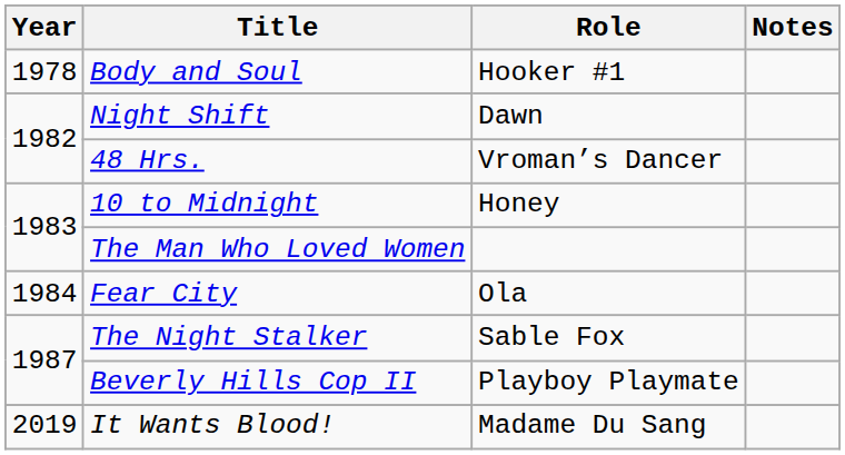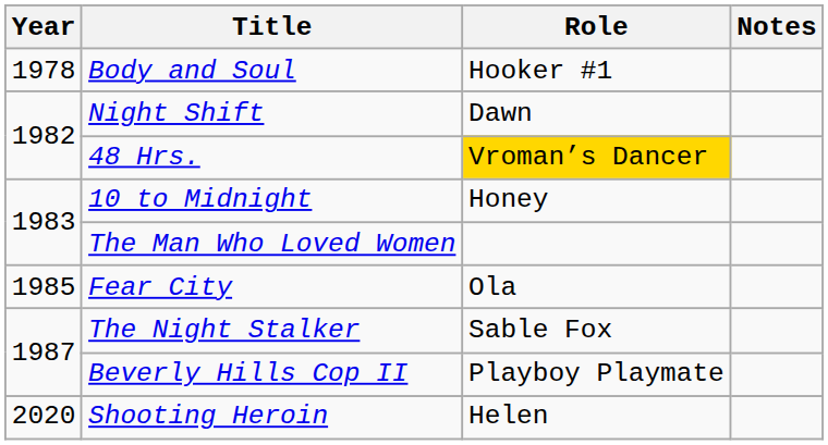 <table class="wikitable sortable">
 <tr>
 <th>Year</th>
 <th>Title</th>
 <th>Role</th>
 <th>Notes</th>
 </tr>
 <tr>
 <td>1978</td>
 <td><em><a href='#'>Body and Soul</a></em></td>
 <td>Hooker #1</td>
 <td></td>
 </tr>
 <tr>
 <td rowspan="2">1982</td>
 <td><em><a href='#'>Night Shift</a></em></td>
 <td>Dawn</td>
 <td></td>
 </tr>
 <tr>
 <td><em><a href='#'>48 Hrs.</a></em></td>
-<td>Vroman’s Dancer</td>
+<td style="background: gold;">Vroman’s Dancer</td>
 <td></td>
 </tr>
 <tr>
 <td rowspan="2">1983</td>
 <td><em><a href='#'>10 to Midnight</a></em></td>
 <td>Honey</td>
 <td></td>
 </tr>
 <tr>
 <td><em><a href='#'>The Man Who Loved Women</a></em></td>
 <td></td>
 <td></td>
 </tr>
 <tr>
-<td>1984</td>
+<td>1985</td>
 <td><em><a href='#'>Fear City</a></em></td>
 <td>Ola</td>
 <td></td>
 </tr>
 <tr>
 <td rowspan="2">1987</td>
 <td><em><a href='#'>The Night Stalker</a></em></td>
 <td>Sable Fox</td>
 <td></td>
 </tr>
 <tr>
 <td><em><a href='#'>Beverly Hills Cop II</a></em></td>
 <td>Playboy Playmate</td>
 <td></td>
 </tr>
 <tr>
-<td>2019</td>
-<td><em>It Wants Blood!</em></td>
-<td>Madame Du Sang</td>
+<td>2020</td>
+<td><em><a href='#'>Shooting Heroin</a></em></td>
+<td>Helen</td>
 <td></td>
 </tr>
 </table>
